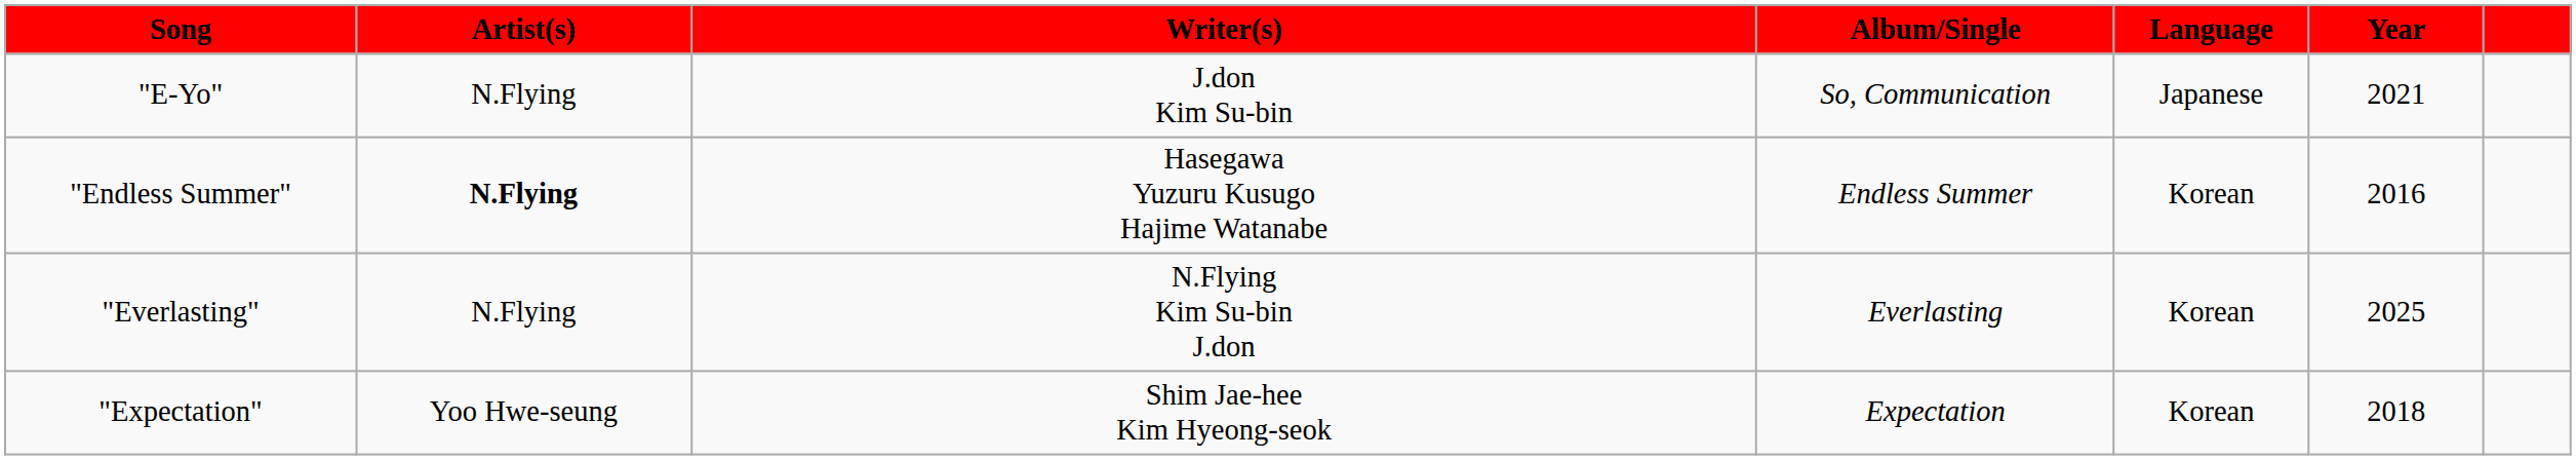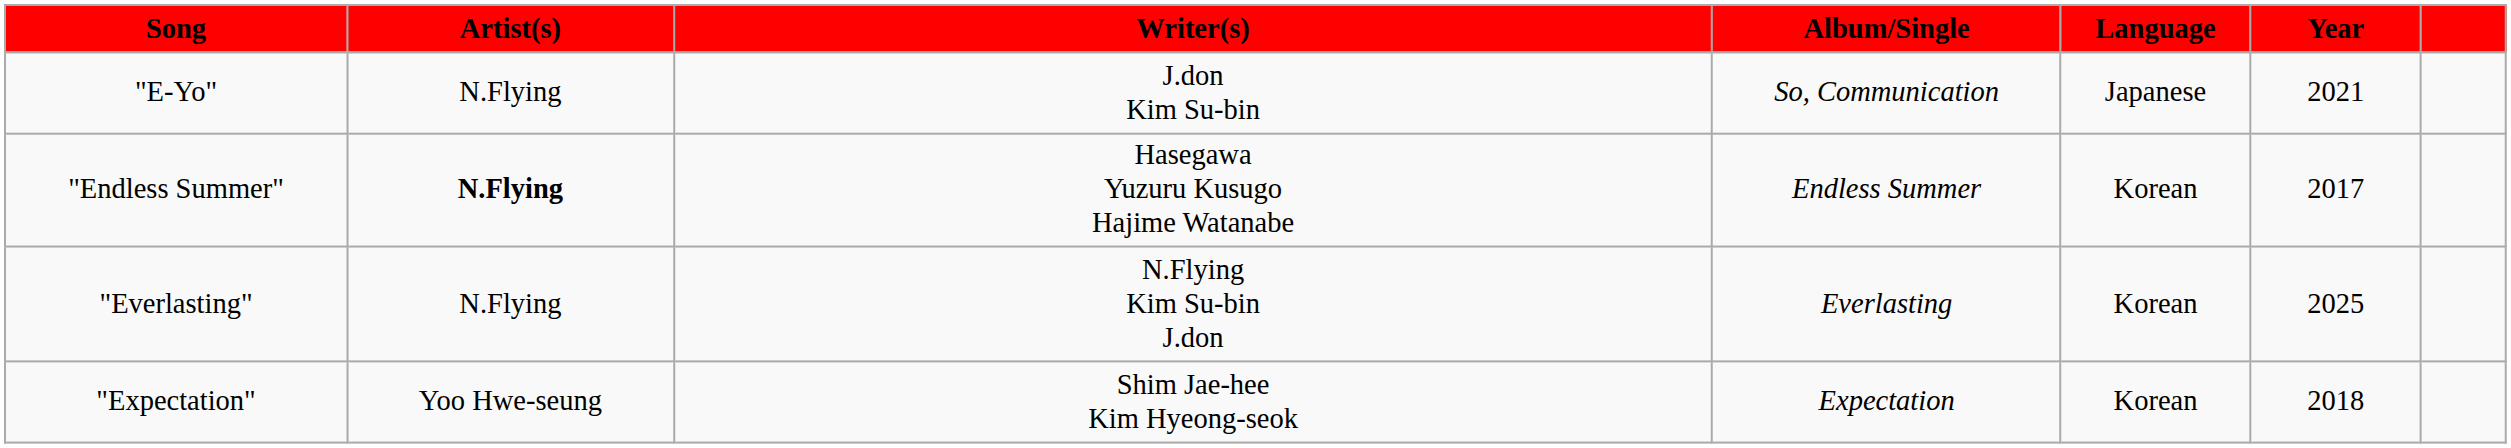 <table class="wikitable" style="margin:0.5em auto; clear:both; font-size:.9em; text-align:center; width:100%">
 <tr>
 <th style="width:200px; background:#FF0000;">Song</th>
 <th style="width:200px; background:#FF0000;">Artist(s)</th>
 <th style="width:700px; background:#FF0000;">Writer(s)</th>
 <th style="width:200px; background:#FF0000;">Album/Single</th>
 <th style="width:100px; background:#FF0000;">Language</th>
 <th style="width:100px; background:#FF0000;">Year</th>
 <th style="width:50px;  background:#FF0000;"></th>
 </tr>
 <tr>
 <td>"E-Yo" </td>
 <td>N.Flying</td>
 <td>J.don <br> Kim Su-bin</td>
 <td><em>So, Communication</em></td>
 <td>Japanese</td>
 <td>2021</td>
 <td></td>
 </tr>
 <tr>
 <td>"Endless Summer"</td>
 <td><strong>N.Flying</strong></td>
 <td>Hasegawa <br> Yuzuru Kusugo <br> Hajime Watanabe</td>
 <td><em>Endless Summer</em></td>
 <td>Korean</td>
-<td>2016</td>
+<td>2017</td>
 <td></td>
 </tr>
 <tr>
 <td>"Everlasting" </td>
 <td>N.Flying</td>
 <td>N.Flying <br> Kim Su-bin <br> J.don</td>
 <td><em>Everlasting</em></td>
 <td>Korean</td>
 <td>2025</td>
 <td></td>
 </tr>
 <tr>
 <td>"Expectation" </td>
 <td>Yoo Hwe-seung</td>
 <td>Shim Jae-hee <br> Kim Hyeong-seok</td>
 <td><em>Expectation</em></td>
 <td>Korean</td>
 <td>2018</td>
 <td></td>
 </tr>
 </table>
